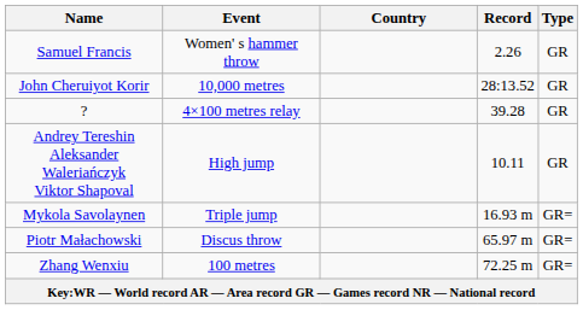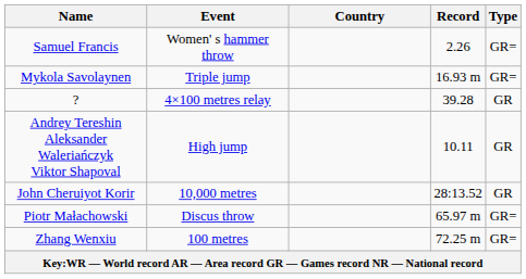 <table class="wikitable" style="text-align: center; font-size:95%">
 <tr>
 <th width="150">Name</th>
 <th width="150">Event</th>
 <th width="150">Country</th>
 <th width="50">Record</th>
 <th width="25">Type</th>
 </tr>
 <tr>
 <td><a href='#'>Samuel Francis</a></td>
 <td>Women' s <a href='#'>hammer throw</a></td>
 <td></td>
 <td>2.26</td>
-<td>GR</td>
+<td>GR=</td>
 </tr>
 <tr>
-<td><a href='#'>John Cheruiyot Korir</a></td>
-<td><a href='#'>10,000 metres</a></td>
+<td><a href='#'>Mykola Savolaynen</a></td>
+<td><a href='#'>Triple jump</a></td>
 <td></td>
-<td>28:13.52</td>
-<td>GR</td>
+<td>16.93 m</td>
+<td>GR=</td>
 </tr>
 <tr>
 <td>?</td>
 <td><a href='#'>4×100 metres relay</a></td>
 <td></td>
 <td>39.28</td>
 <td>GR</td>
 </tr>
 <tr>
 <td><a href='#'>Andrey Tereshin</a><br><a href='#'>Aleksander Waleriańczyk </a><br><a href='#'>Viktor Shapoval</a></td>
 <td><a href='#'>High jump</a></td>
 <td><br><br></td>
 <td>10.11</td>
 <td>GR</td>
 </tr>
 <tr>
-<td><a href='#'>Mykola Savolaynen</a></td>
-<td><a href='#'>Triple jump</a></td>
+<td><a href='#'>John Cheruiyot Korir</a></td>
+<td><a href='#'>10,000 metres</a></td>
 <td></td>
-<td>16.93 m</td>
-<td>GR=</td>
+<td>28:13.52</td>
+<td>GR</td>
 </tr>
 <tr>
 <td><a href='#'>Piotr Małachowski</a></td>
 <td><a href='#'>Discus throw</a></td>
 <td></td>
 <td>65.97 m</td>
 <td>GR=</td>
 </tr>
 <tr>
 <td><a href='#'>Zhang Wenxiu</a></td>
 <td><a href='#'>100 metres</a></td>
 <td></td>
 <td>72.25 m</td>
 <td>GR=</td>
 </tr>
 <tr>
 <th colspan=5><small>Key:WR — World record  AR — Area record  GR — Games record  NR — National record</small></th>
 </tr>
 </table>
